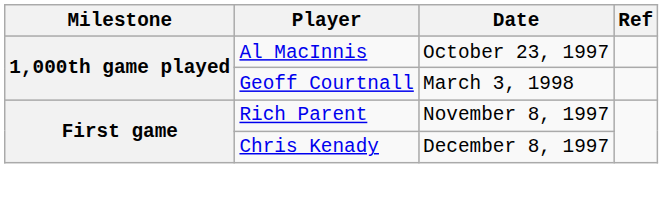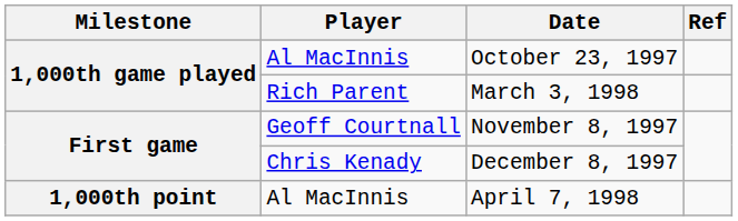 <table class="wikitable">
 <tr>
 <th scope="col">Milestone</th>
 <th scope="col">Player</th>
 <th scope="col">Date</th>
 <th scope="col">Ref</th>
 </tr>
 <tr>
 <th rowspan=2>1,000th game played</th>
 <td><a href='#'>Al MacInnis</a></td>
 <td>October 23, 1997</td>
 <td></td>
 </tr>
 <tr>
-<td><a href='#'>Geoff Courtnall</a></td>
+<td><a href='#'>Rich Parent</a></td>
 <td>March 3, 1998</td>
 <td></td>
 </tr>
 <tr>
 <th rowspan=2>First game</th>
-<td><a href='#'>Rich Parent</a></td>
+<td><a href='#'>Geoff Courtnall</a></td>
 <td>November 8, 1997</td>
 <td rowspan=2></td>
 </tr>
 <tr>
 <td><a href='#'>Chris Kenady</a></td>
 <td>December 8, 1997</td>
 </tr>
+<tr>
+<th>1,000th point</th>
+<td>Al MacInnis</td>
+<td>April 7, 1998</td>
+<td></td>
+</tr>
 </table>
